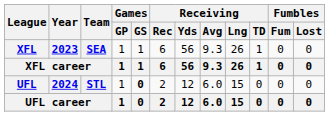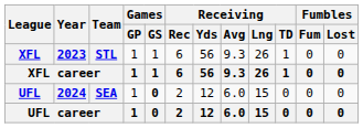 <table class="wikitable" style="text-align:center">
 <tr>
 <th rowspan="2">League</th>
 <th rowspan="2">Year</th>
 <th rowspan="2">Team</th>
 <th colspan="2">Games</th>
 <th colspan="5">Receiving</th>
 <th colspan="2">Fumbles</th>
 </tr>
 <tr>
 <th>GP</th>
 <th>GS</th>
 <th>Rec</th>
 <th>Yds</th>
 <th>Avg</th>
 <th>Lng</th>
 <th>TD</th>
 <th>Fum</th>
 <th>Lost</th>
 </tr>
 <tr>
 <th><a href='#'>XFL</a></th>
 <th><a href='#'>2023</a></th>
-<th><a href='#'>SEA</a></th>
+<th><a href='#'>STL</a></th>
 <td>1</td>
 <td>1</td>
 <td>6</td>
 <td>56</td>
 <td>9.3</td>
 <td>26</td>
 <td>1</td>
 <td>0</td>
 <td>0</td>
 </tr>
 <tr>
 <th colspan="3">XFL career</th>
 <th>1</th>
 <th>1</th>
 <th>6</th>
 <th>56</th>
 <th>9.3</th>
 <th>26</th>
 <th>1</th>
 <th>0</th>
 <th>0</th>
 </tr>
 <tr>
 <th><a href='#'>UFL</a></th>
 <th><a href='#'>2024</a></th>
-<th><a href='#'>STL</a></th>
+<th><a href='#'>SEA</a></th>
 <td>1</td>
 <td><strong>0</strong></td>
 <td>2</td>
 <td>12</td>
 <td>6.0</td>
 <td>15</td>
 <td>0</td>
 <td>0</td>
 <td>0</td>
 </tr>
 <tr>
 <th colspan="3">UFL career</th>
 <th>1</th>
 <th>0</th>
 <th>2</th>
 <th>12</th>
 <th>6.0</th>
 <th>15</th>
 <th>0</th>
 <th>0</th>
 <th>0</th>
 </tr>
 </table>
